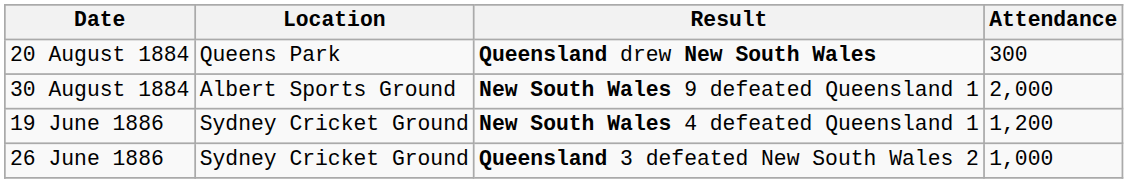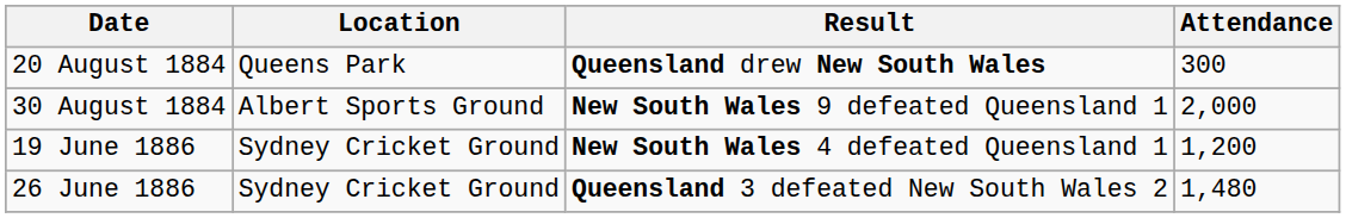 <table class="wikitable" style="font-size: 95%;">
 <tr>
 <th>Date</th>
 <th>Location</th>
 <th>Result</th>
 <th>Attendance</th>
 </tr>
 <tr>
 <td>20 August 1884</td>
 <td>Queens Park</td>
 <td><strong>Queensland</strong> drew <strong>New South Wales</strong></td>
 <td>300</td>
 </tr>
 <tr>
 <td>30 August 1884</td>
 <td>Albert Sports Ground</td>
 <td><strong>New South Wales</strong> 9 defeated Queensland 1</td>
 <td>2,000</td>
 </tr>
 <tr>
 <td>19 June 1886</td>
 <td>Sydney Cricket Ground</td>
 <td><strong>New South Wales</strong> 4 defeated Queensland 1</td>
 <td>1,200</td>
 </tr>
 <tr>
 <td>26 June 1886</td>
 <td>Sydney Cricket Ground</td>
 <td><strong>Queensland</strong> 3 defeated New South Wales 2</td>
-<td>1,000</td>
+<td>1,480</td>
 </tr>
 </table>
